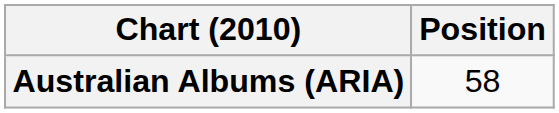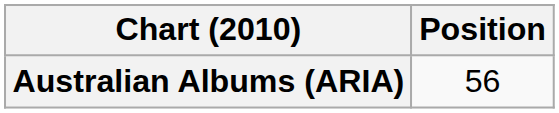 <table class="wikitable sortable plainrowheaders" style="text-align:center">
 <tr>
 <th scope="col">Chart (2010)</th>
 <th scope="col">Position</th>
 </tr>
 <tr>
 <th scope="row">Australian Albums (ARIA)</th>
-<td>58</td>
+<td>56</td>
 </tr>
 </table>
